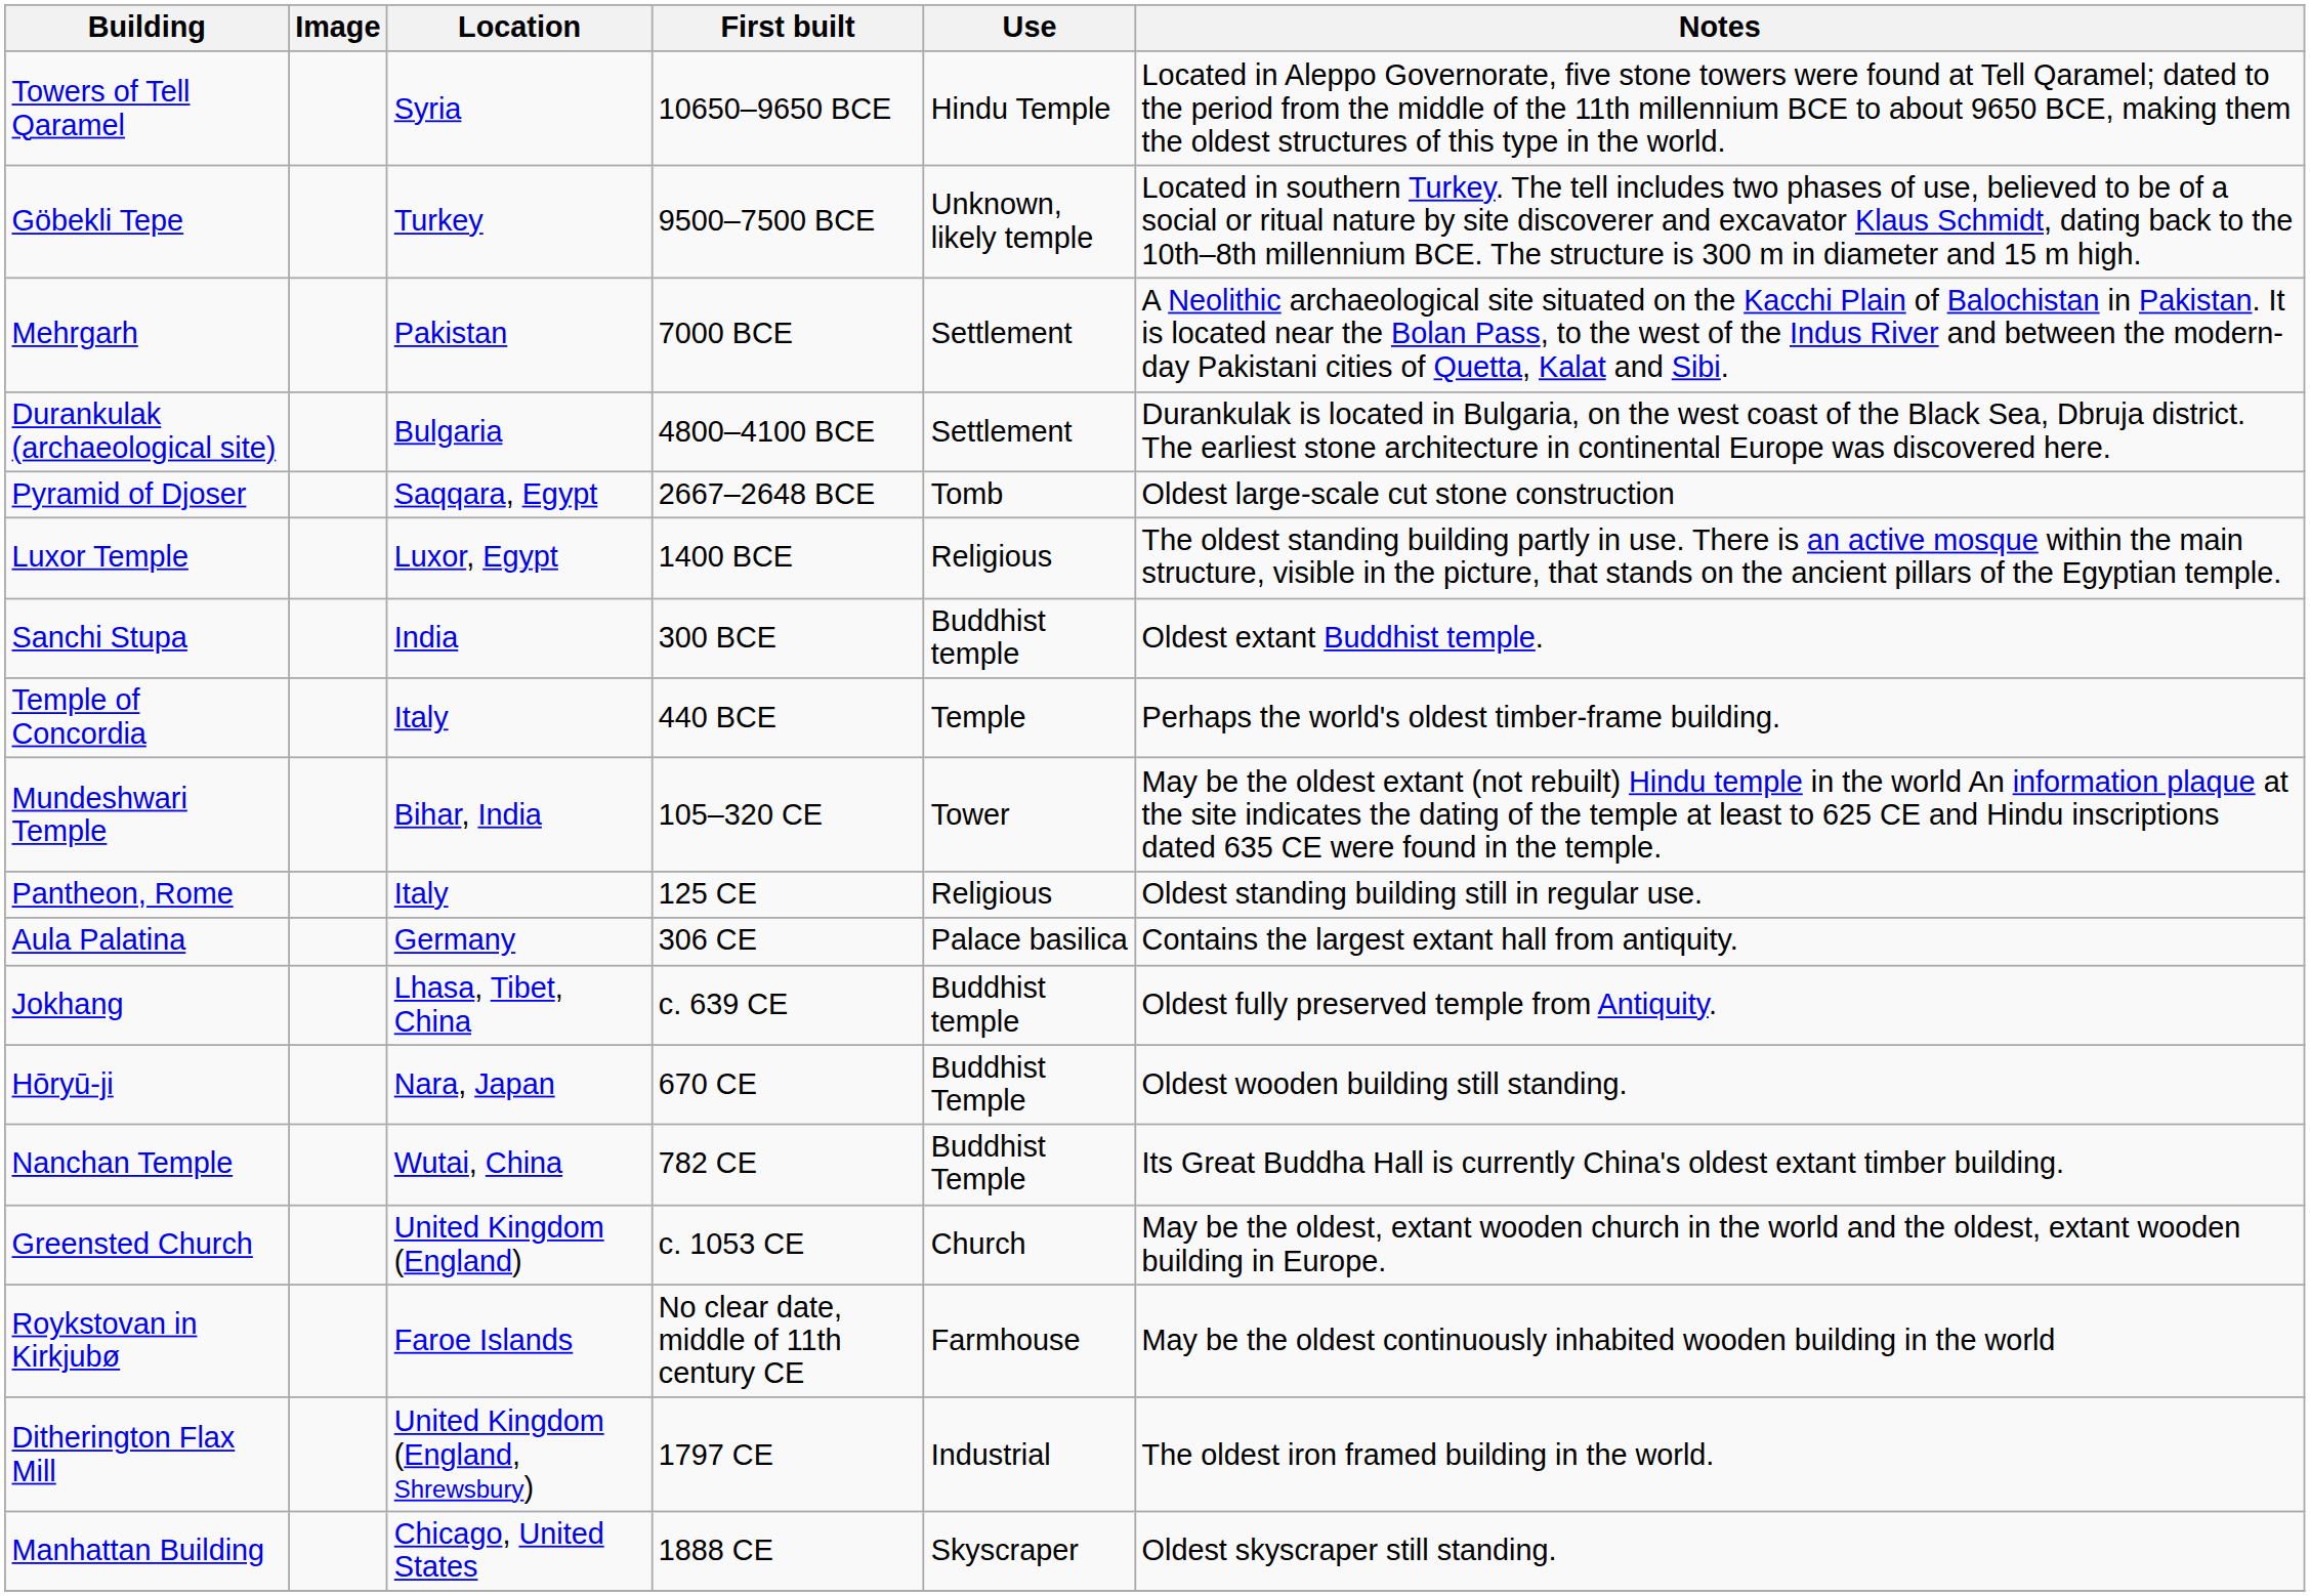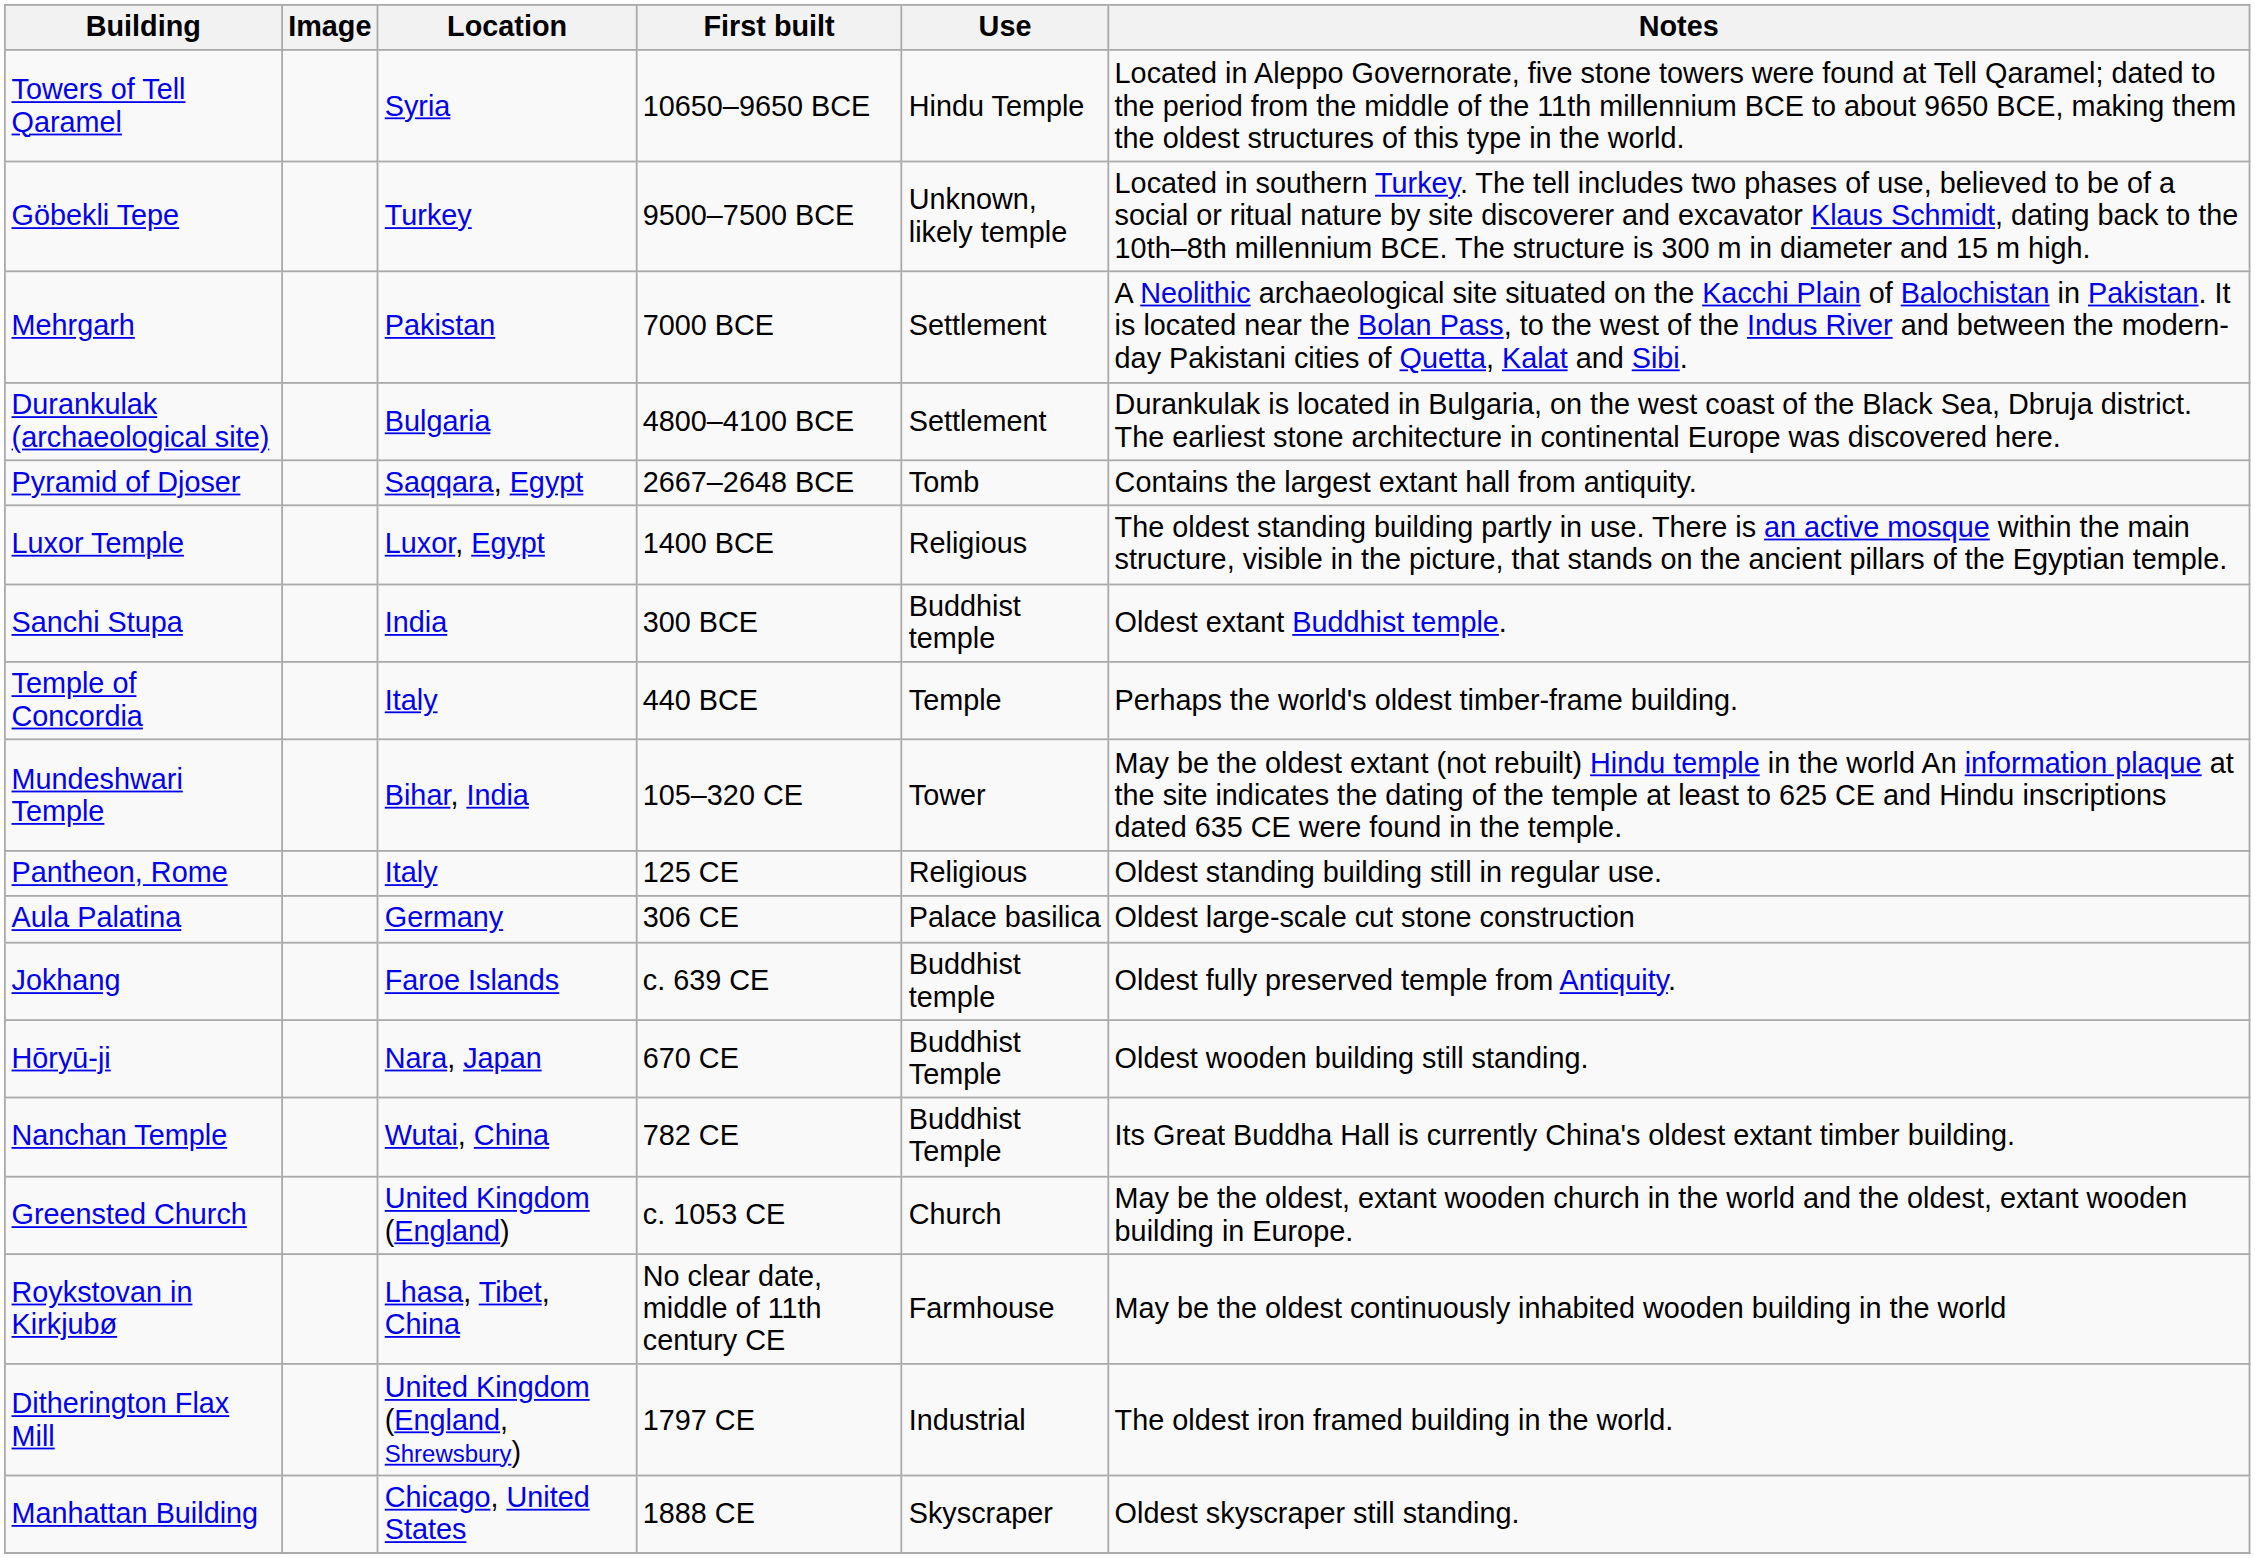 <table class="wikitable sortable sticky-header">
 <tr>
 <th>Building</th>
 <th>Image</th>
 <th>Location</th>
 <th data-sort-type=number>First built</th>
 <th>Use</th>
 <th>Notes</th>
 </tr>
 <tr>
 <td><a href='#'>Towers of Tell Qaramel</a></td>
 <td></td>
 <td><a href='#'>Syria</a></td>
 <td data-sort-value="10650 to –9650">10650–9650 BCE</td>
 <td>Hindu Temple</td>
 <td>Located in Aleppo Governorate, five stone towers were found at Tell Qaramel; dated to the period from the middle of the 11th millennium BCE to about 9650 BCE, making them the oldest structures of this type in the world.</td>
 </tr>
 <tr>
 <td><a href='#'>Göbekli Tepe</a></td>
 <td></td>
 <td><a href='#'>Turkey</a></td>
 <td>9500–7500 BCE</td>
 <td>Unknown, likely temple</td>
 <td>Located in southern <a href='#'>Turkey</a>. The tell includes two phases of use, believed to be of a social or ritual nature by site discoverer and excavator <a href='#'>Klaus Schmidt</a>, dating back to the 10th–8th millennium BCE. The structure is 300 m in diameter and 15 m high.</td>
 </tr>
 <tr>
 <td><a href='#'>Mehrgarh</a></td>
 <td></td>
 <td><a href='#'>Pakistan</a></td>
 <td>7000 BCE</td>
 <td>Settlement</td>
 <td>A <a href='#'>Neolithic</a> archaeological site situated on the <a href='#'>Kacchi Plain</a> of <a href='#'>Balochistan</a> in <a href='#'>Pakistan</a>. It is located near the <a href='#'>Bolan Pass</a>, to the west of the <a href='#'>Indus River</a> and between the modern-day Pakistani cities of <a href='#'>Quetta</a>, <a href='#'>Kalat</a> and <a href='#'>Sibi</a>.</td>
 </tr>
 <tr>
 <td><a href='#'>Durankulak (archaeological site)</a></td>
 <td></td>
 <td><a href='#'>Bulgaria</a></td>
 <td>4800–4100 BCE</td>
 <td>Settlement</td>
 <td>Durankulak is located in Bulgaria, on the west coast of the Black Sea, Dbruja district. The earliest stone architecture in continental Europe was discovered here.</td>
 </tr>
 <tr>
 <td><a href='#'>Pyramid of Djoser</a></td>
 <td></td>
 <td><a href='#'>Saqqara</a>, <a href='#'>Egypt</a></td>
 <td data-sort-value="-2667">2667–2648 BCE</td>
 <td>Tomb</td>
-<td>Oldest large-scale cut stone construction</td>
+<td>Contains the largest extant hall from antiquity.</td>
 </tr>
 <tr>
 <td><a href='#'>Luxor Temple</a></td>
 <td></td>
 <td><a href='#'>Luxor</a>, <a href='#'>Egypt</a></td>
 <td data-sort-value="-1400">1400 BCE</td>
 <td>Religious</td>
 <td>The oldest standing building partly in use. There is <a href='#'>an active mosque</a> within the main structure, visible in the picture, that stands on the ancient pillars of the Egyptian temple.</td>
 </tr>
 <tr>
 <td><a href='#'>Sanchi Stupa</a></td>
 <td></td>
 <td><a href='#'>India</a></td>
 <td>300 BCE</td>
 <td>Buddhist temple</td>
 <td>Oldest extant <a href='#'>Buddhist temple</a>.</td>
 </tr>
 <tr>
 <td><a href='#'>Temple of Concordia</a></td>
 <td></td>
 <td><a href='#'>Italy</a></td>
 <td data-sort-value="-440">440 BCE</td>
 <td>Temple</td>
 <td>Perhaps the world's oldest timber-frame building.</td>
 </tr>
 <tr>
 <td><a href='#'>Mundeshwari Temple</a></td>
 <td></td>
 <td><a href='#'>Bihar</a>, <a href='#'>India</a></td>
 <td data-sort-value="+105">105–320 CE</td>
 <td>Tower</td>
 <td>May be the oldest extant (not rebuilt) <a href='#'>Hindu temple</a> in the world An <a href='#'>information plaque</a> at the site indicates the dating of the temple at least to 625 CE and Hindu inscriptions dated 635 CE were found in the temple.</td>
 </tr>
 <tr>
 <td><a href='#'>Pantheon, Rome</a></td>
 <td></td>
 <td><a href='#'>Italy</a></td>
 <td data-sort-value="+125">125 CE</td>
 <td>Religious</td>
 <td>Oldest standing building still in regular use.</td>
 </tr>
 <tr>
 <td><a href='#'>Aula Palatina</a></td>
 <td></td>
 <td><a href='#'>Germany</a></td>
 <td data-sort-value="+306">306 CE</td>
 <td>Palace basilica</td>
-<td>Contains the largest extant hall from antiquity.</td>
+<td>Oldest large-scale cut stone construction</td>
 </tr>
 <tr>
 <td><a href='#'>Jokhang</a></td>
 <td></td>
-<td><a href='#'>Lhasa</a>, <a href='#'>Tibet</a>, <a href='#'>China</a></td>
+<td><a href='#'>Faroe Islands</a></td>
 <td data-sort-value="+639">c. 639 CE</td>
 <td>Buddhist temple</td>
 <td>Oldest fully preserved temple from <a href='#'>Antiquity</a>.</td>
 </tr>
 <tr>
 <td><a href='#'>Hōryū-ji</a></td>
 <td></td>
 <td><a href='#'>Nara</a>, <a href='#'>Japan</a></td>
 <td>670 CE</td>
 <td>Buddhist Temple</td>
 <td>Oldest wooden building still standing.</td>
 </tr>
 <tr>
 <td><a href='#'>Nanchan Temple</a></td>
 <td></td>
 <td><a href='#'>Wutai</a>, <a href='#'>China</a></td>
 <td data-sort-value="+782">782 CE</td>
 <td>Buddhist Temple</td>
 <td>Its Great Buddha Hall is currently China's oldest extant timber building.</td>
 </tr>
 <tr>
 <td><a href='#'>Greensted Church</a></td>
 <td></td>
 <td><a href='#'>United Kingdom</a> (<a href='#'>England</a>)</td>
 <td data-sort-value="+1053">c. 1053 CE</td>
 <td>Church</td>
 <td>May be the oldest, extant wooden church in the world and the oldest, extant wooden building in Europe.</td>
 </tr>
 <tr>
 <td><a href='#'>Roykstovan in Kirkjubø</a></td>
 <td></td>
-<td><a href='#'>Faroe Islands</a></td>
+<td><a href='#'>Lhasa</a>, <a href='#'>Tibet</a>, <a href='#'>China</a></td>
 <td data-sort-value="+1050">No clear date, middle of 11th century CE</td>
 <td>Farmhouse</td>
 <td>May be the oldest continuously inhabited wooden building in the world</td>
 </tr>
 <tr>
 <td><a href='#'>Ditherington Flax Mill</a></td>
 <td></td>
 <td><a href='#'>United Kingdom</a> (<a href='#'>England</a>, <small><a href='#'>Shrewsbury</a></small>)</td>
 <td>1797 CE</td>
 <td>Industrial</td>
 <td>The oldest iron framed building in the world.</td>
 </tr>
 <tr>
 <td><a href='#'>Manhattan Building</a></td>
 <td></td>
 <td><a href='#'>Chicago</a>, <a href='#'>United States</a></td>
 <td>1888 CE</td>
 <td>Skyscraper</td>
 <td>Oldest skyscraper still standing.</td>
 </tr>
 <tr>
 </tr>
 </table>
